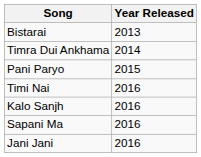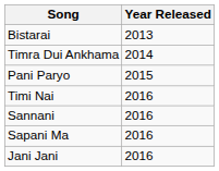 <table class="wikitable">
 <tr>
 <th>Song</th>
 <th>Year Released</th>
 </tr>
 <tr>
 <td>Bistarai</td>
 <td>2013</td>
 </tr>
 <tr>
 <td>Timra Dui Ankhama</td>
 <td>2014</td>
 </tr>
 <tr>
 <td>Pani Paryo</td>
 <td>2015</td>
 </tr>
 <tr>
 <td>Timi Nai</td>
 <td>2016</td>
 </tr>
 <tr>
-<td>Kalo Sanjh</td>
+<td>Sannani</td>
 <td>2016</td>
 </tr>
 <tr>
 <td>Sapani Ma</td>
 <td>2016</td>
 </tr>
 <tr>
 <td>Jani Jani</td>
 <td>2016</td>
 </tr>
 </table>
